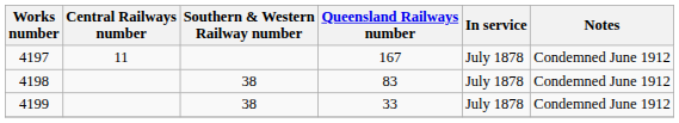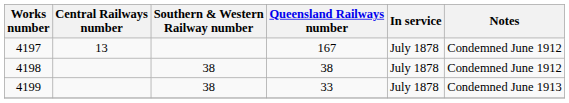 <table class="wikitable sortable">
 <tr>
 <th>Works<br>number</th>
 <th>Central Railways<br>number</th>
 <th>Southern & Western<br>Railway number</th>
 <th><a href='#'>Queensland Railways</a><br>number</th>
 <th>In service</th>
 <th>Notes</th>
 </tr>
 <tr>
 <td align=center>4197</td>
-<td align=center>11</td>
+<td align=center>13</td>
 <td align=center></td>
 <td align=center>167</td>
 <td>July 1878</td>
 <td>Condemned June 1912</td>
 </tr>
 <tr>
 <td align=center>4198</td>
 <td align=center></td>
 <td align=center>38</td>
-<td align=center>83</td>
+<td align=center>38</td>
 <td>July 1878</td>
 <td>Condemned June 1912</td>
 </tr>
 <tr>
 <td align=center>4199</td>
 <td align=center></td>
 <td align=center>38</td>
 <td align=center>33</td>
 <td>July 1878</td>
-<td>Condemned June 1912</td>
+<td>Condemned June 1913</td>
 </tr>
 <tr>
 </tr>
 </table>
